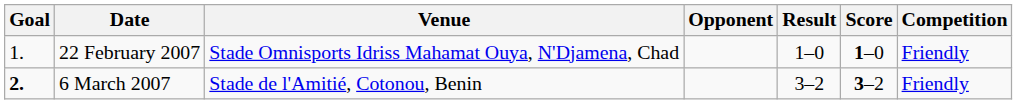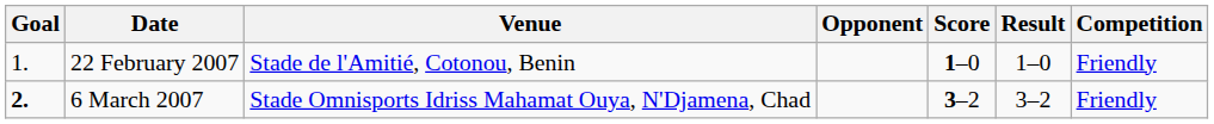 <table class="wikitable plainrowheaders sortable">
 <tr>
 <th>Goal</th>
 <th>Date</th>
 <th>Venue</th>
 <th>Opponent</th>
+<th>Score</th>
 <th>Result</th>
-<th>Score</th>
 <th>Competition</th>
 </tr>
 <tr>
 <td>1.</td>
 <td>22 February 2007</td>
-<td><a href='#'>Stade Omnisports Idriss Mahamat Ouya</a>, <a href='#'>N'Djamena</a>, Chad</td>
+<td><a href='#'>Stade de l'Amitié</a>, <a href='#'>Cotonou</a>, Benin</td>
 <td></td>
+<td align=center><strong>1</strong>–0</td>
 <td align=center>1–0</td>
-<td align=center><strong>1</strong>–0</td>
 <td><a href='#'>Friendly</a></td>
 </tr>
 <tr>
 <td><strong>2.</strong></td>
 <td>6 March 2007</td>
-<td><a href='#'>Stade de l'Amitié</a>, <a href='#'>Cotonou</a>, Benin</td>
+<td><a href='#'>Stade Omnisports Idriss Mahamat Ouya</a>, <a href='#'>N'Djamena</a>, Chad</td>
 <td></td>
+<td align=center><strong>3</strong>–2</td>
 <td align=center>3–2</td>
-<td align=center><strong>3</strong>–2</td>
 <td><a href='#'>Friendly</a></td>
 </tr>
 </table>
